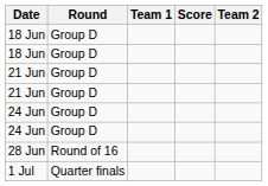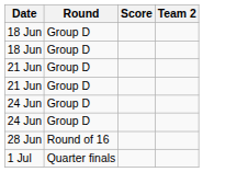 <table class="wikitable" style="text-align:">
 <tr>
 <th>Date</th>
 <th>Round</th>
-<th width= px>Team 1</th>
 <th>Score</th>
 <th width= px>Team 2</th>
 </tr>
 <tr>
 <td>18 Jun</td>
 <td>Group D</td>
 <td></td>
 <td></td>
-<td></td>
 </tr>
 <tr>
 <td>18 Jun</td>
 <td>Group D</td>
-<td></td>
 <td></td>
 <td></td>
 </tr>
 <tr>
 <td>21 Jun</td>
 <td>Group D</td>
 <td></td>
 <td></td>
-<td></td>
 </tr>
 <tr>
 <td>21 Jun</td>
 <td>Group D</td>
-<td></td>
 <td></td>
 <td></td>
 </tr>
 <tr>
 <td>24 Jun</td>
 <td>Group D</td>
 <td></td>
 <td></td>
-<td></td>
 </tr>
 <tr>
 <td>24 Jun</td>
 <td>Group D</td>
-<td></td>
 <td></td>
 <td></td>
 </tr>
 <tr>
 <td>28 Jun</td>
 <td>Round of 16</td>
 <td></td>
 <td></td>
-<td></td>
 </tr>
 <tr>
 <td>1 Jul</td>
 <td>Quarter finals</td>
 <td></td>
 <td></td>
-<td></td>
 </tr>
 </table>
